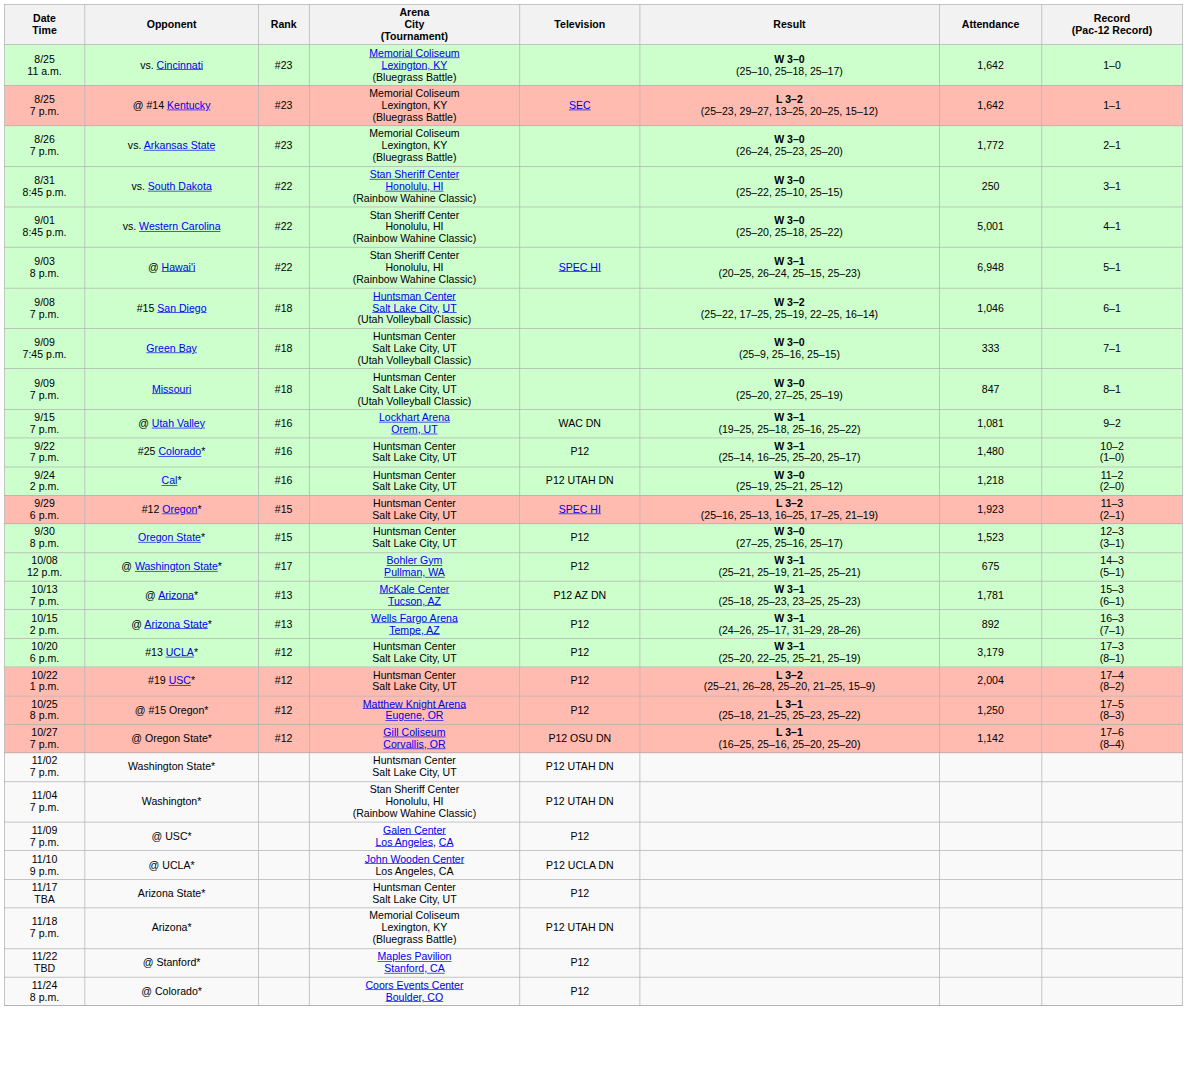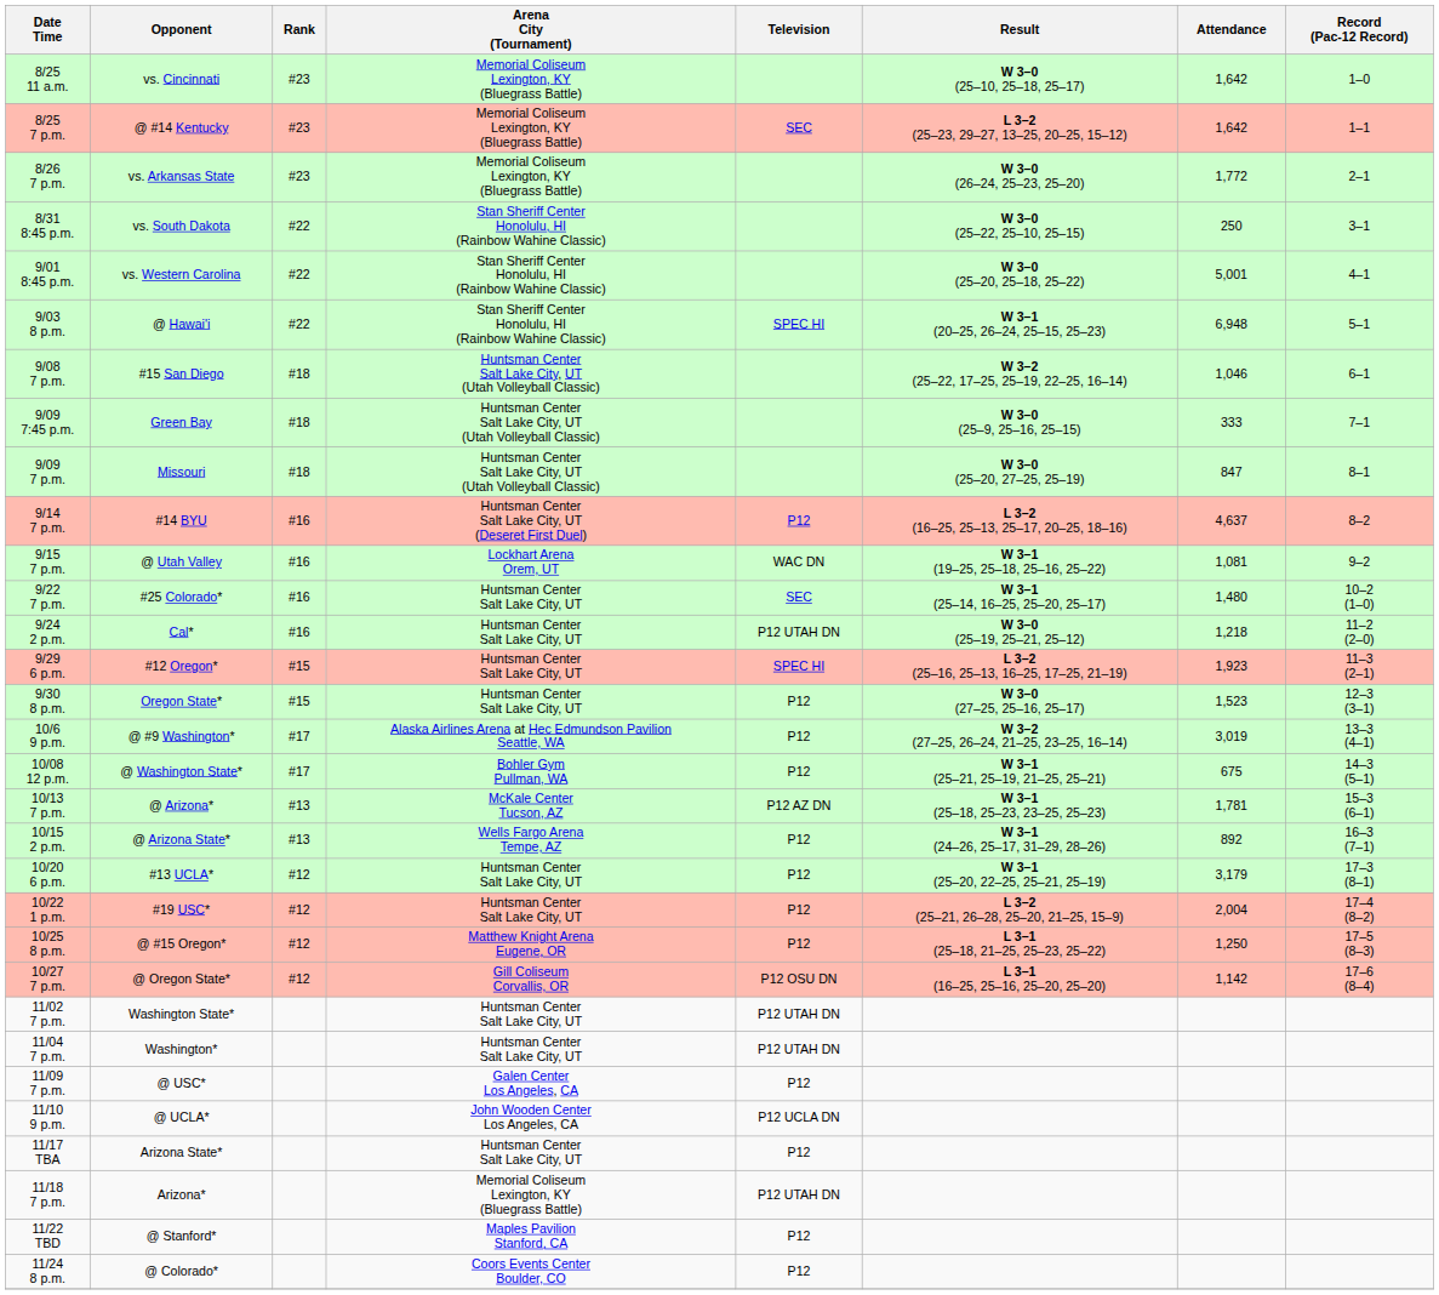 <table class="wikitable" style="width:90%">
 <tr>
 <th style=>Date<br>Time</th>
 <th style=>Opponent</th>
 <th style=>Rank</th>
 <th style=>Arena<br>City<br>(Tournament)</th>
 <th style=>Television</th>
 <th style=>Result</th>
 <th style=>Attendance</th>
 <th style=>Record<br>(Pac-12 Record)</th>
 </tr>
 <tr align="center" bgcolor="#ccffcc">
 <td>8/25<br>11 a.m.</td>
 <td>vs. <a href='#'>Cincinnati</a></td>
 <td>#23</td>
 <td><a href='#'>Memorial Coliseum</a><br><a href='#'>Lexington, KY</a><br>(Bluegrass Battle)</td>
 <td></td>
 <td><strong>W 3–0</strong><br>(25–10, 25–18, 25–17)</td>
 <td>1,642</td>
 <td>1–0</td>
 </tr>
 <tr align="center" bgcolor="#ffbbb">
 <td>8/25<br>7 p.m.</td>
 <td>@ #14 <a href='#'>Kentucky</a></td>
 <td>#23</td>
 <td>Memorial Coliseum<br>Lexington, KY<br>(Bluegrass Battle)</td>
 <td><a href='#'>SEC</a></td>
 <td><strong>L 3–2</strong><br>(25–23, 29–27, 13–25, 20–25, 15–12)</td>
 <td>1,642</td>
 <td>1–1</td>
 </tr>
 <tr align="center" bgcolor="#ccffcc">
 <td>8/26<br>7 p.m.</td>
 <td>vs. <a href='#'>Arkansas State</a></td>
 <td>#23</td>
 <td>Memorial Coliseum<br>Lexington, KY<br>(Bluegrass Battle)</td>
 <td></td>
 <td><strong>W 3–0</strong><br>(26–24, 25–23, 25–20)</td>
 <td>1,772</td>
 <td>2–1</td>
 </tr>
 <tr align="center" bgcolor="#ccffcc">
 <td>8/31<br>8:45 p.m.</td>
 <td>vs. <a href='#'>South Dakota</a></td>
 <td>#22</td>
 <td><a href='#'>Stan Sheriff Center</a><br><a href='#'>Honolulu, HI</a><br>(Rainbow Wahine Classic)</td>
 <td></td>
 <td><strong>W 3–0</strong><br>(25–22, 25–10, 25–15)</td>
 <td>250</td>
 <td>3–1</td>
 </tr>
 <tr align="center" bgcolor="#ccffcc">
 <td>9/01<br>8:45 p.m.</td>
 <td>vs. <a href='#'>Western Carolina</a></td>
 <td>#22</td>
 <td>Stan Sheriff Center<br>Honolulu, HI<br>(Rainbow Wahine Classic)</td>
 <td></td>
 <td><strong>W 3–0</strong><br>(25–20, 25–18, 25–22)</td>
 <td>5,001</td>
 <td>4–1</td>
 </tr>
 <tr align="center" bgcolor="#ccffcc">
 <td>9/03<br>8 p.m.</td>
 <td>@ <a href='#'>Hawai'i</a></td>
 <td>#22</td>
 <td>Stan Sheriff Center<br>Honolulu, HI<br>(Rainbow Wahine Classic)</td>
 <td><a href='#'>SPEC HI</a></td>
 <td><strong>W 3–1</strong><br>(20–25, 26–24, 25–15, 25–23)</td>
 <td>6,948</td>
 <td>5–1</td>
 </tr>
 <tr align="center" bgcolor="#ccffcc">
 <td>9/08<br>7 p.m.</td>
 <td>#15 <a href='#'>San Diego</a></td>
 <td>#18</td>
 <td><a href='#'>Huntsman Center</a><br><a href='#'>Salt Lake City</a>, <a href='#'>UT</a><br>(Utah Volleyball Classic)</td>
 <td></td>
 <td><strong>W 3–2</strong><br>(25–22, 17–25, 25–19, 22–25, 16–14)</td>
 <td>1,046</td>
 <td>6–1</td>
 </tr>
 <tr align="center" bgcolor="#ccffcc">
 <td>9/09<br>7:45 p.m.</td>
 <td><a href='#'>Green Bay</a></td>
 <td>#18</td>
 <td>Huntsman Center<br>Salt Lake City, UT<br>(Utah Volleyball Classic)</td>
 <td></td>
 <td><strong>W 3–0</strong><br>(25–9, 25–16, 25–15)</td>
 <td>333</td>
 <td>7–1</td>
 </tr>
 <tr align="center" bgcolor="#ccffcc">
 <td>9/09<br>7 p.m.</td>
 <td><a href='#'>Missouri</a></td>
 <td>#18</td>
 <td>Huntsman Center<br>Salt Lake City, UT<br>(Utah Volleyball Classic)</td>
 <td></td>
 <td><strong>W 3–0</strong><br>(25–20, 27–25, 25–19)</td>
 <td>847</td>
 <td>8–1</td>
 </tr>
+<tr align="center" bgcolor="#ffbbb">
+<td>9/14<br>7 p.m.</td>
+<td>#14 <a href='#'>BYU</a></td>
+<td>#16</td>
+<td>Huntsman Center<br>Salt Lake City, UT<br>(<a href='#'>Deseret First Duel</a>)</td>
+<td><a href='#'>P12</a></td>
+<td><strong>L 3–2</strong><br>(16–25, 25–13, 25–17, 20–25, 18–16)</td>
+<td>4,637</td>
+<td>8–2</td>
+</tr>
 <tr align="center" bgcolor="#ccffcc">
 <td>9/15<br>7 p.m.</td>
 <td>@ <a href='#'>Utah Valley</a></td>
 <td>#16</td>
 <td><a href='#'>Lockhart Arena</a><br><a href='#'>Orem, UT</a></td>
 <td>WAC DN</td>
 <td><strong>W 3–1</strong><br>(19–25, 25–18, 25–16, 25–22)</td>
 <td>1,081</td>
 <td>9–2</td>
 </tr>
 <tr align="center" bgcolor="#ccffcc">
 <td>9/22<br>7 p.m.</td>
 <td>#25 <a href='#'>Colorado</a>*</td>
 <td>#16</td>
 <td>Huntsman Center<br>Salt Lake City, UT</td>
-<td>P12</td>
+<td><a href='#'>SEC</a></td>
 <td><strong>W 3–1</strong><br>(25–14, 16–25, 25–20, 25–17)</td>
 <td>1,480</td>
 <td>10–2<br>(1–0)</td>
 </tr>
 <tr align="center" bgcolor="#ccffcc">
 <td>9/24<br>2 p.m.</td>
 <td><a href='#'>Cal</a>*</td>
 <td>#16</td>
 <td>Huntsman Center<br>Salt Lake City, UT</td>
 <td>P12 UTAH DN</td>
 <td><strong>W 3–0</strong><br>(25–19, 25–21, 25–12)</td>
 <td>1,218</td>
 <td>11–2<br>(2–0)</td>
 </tr>
 <tr align="center"  bgcolor="#ffbbb">
 <td>9/29<br>6 p.m.</td>
 <td>#12 <a href='#'>Oregon</a>*</td>
 <td>#15</td>
 <td>Huntsman Center<br>Salt Lake City, UT</td>
 <td><a href='#'>SPEC HI</a></td>
 <td><strong>L 3–2</strong><br>(25–16, 25–13, 16–25, 17–25, 21–19)</td>
 <td>1,923</td>
 <td>11–3<br>(2–1)</td>
 </tr>
 <tr align="center" bgcolor="#ccffcc">
 <td>9/30<br>8 p.m.</td>
 <td><a href='#'>Oregon State</a>*</td>
 <td>#15</td>
 <td>Huntsman Center<br>Salt Lake City, UT</td>
 <td>P12</td>
 <td><strong>W 3–0</strong><br>(27–25, 25–16, 25–17)</td>
 <td>1,523</td>
 <td>12–3<br>(3–1)</td>
+</tr>
+<tr align="center" bgcolor="#ccffcc">
+<td>10/6<br>9 p.m.</td>
+<td>@ #9 <a href='#'>Washington</a>*</td>
+<td>#17</td>
+<td><a href='#'>Alaska Airlines Arena</a> at <a href='#'>Hec Edmundson Pavilion</a><br><a href='#'>Seattle, WA</a></td>
+<td>P12</td>
+<td><strong>W 3–2</strong><br>(27–25, 26–24, 21–25, 23–25, 16–14)</td>
+<td>3,019</td>
+<td>13–3<br>(4–1)</td>
 </tr>
 <tr align="center" bgcolor="#ccffcc">
 <td>10/08<br>12 p.m.</td>
 <td>@ <a href='#'>Washington State</a>*</td>
 <td>#17</td>
 <td><a href='#'>Bohler Gym</a><br><a href='#'>Pullman, WA</a></td>
 <td>P12</td>
 <td><strong>W 3–1</strong><br>(25–21, 25–19, 21–25, 25–21)</td>
 <td>675</td>
 <td>14–3<br>(5–1)</td>
 </tr>
 <tr align="center" bgcolor="#ccffcc">
 <td>10/13<br>7 p.m.</td>
 <td>@ <a href='#'>Arizona</a>*</td>
 <td>#13</td>
 <td><a href='#'>McKale Center</a><br><a href='#'>Tucson, AZ</a></td>
 <td>P12 AZ DN</td>
 <td><strong>W 3–1</strong><br>(25–18, 25–23, 23–25, 25–23)</td>
 <td>1,781</td>
 <td>15–3<br>(6–1)</td>
 </tr>
 <tr align="center" bgcolor="#ccffcc">
 <td>10/15<br>2 p.m.</td>
 <td>@ <a href='#'>Arizona State</a>*</td>
 <td>#13</td>
 <td><a href='#'>Wells Fargo Arena</a><br><a href='#'>Tempe, AZ</a></td>
 <td>P12</td>
 <td><strong>W 3–1</strong><br>(24–26, 25–17, 31–29, 28–26)</td>
 <td>892</td>
 <td>16–3<br>(7–1)</td>
 </tr>
 <tr align="center" bgcolor="#ccffcc">
 <td>10/20<br>6 p.m.</td>
 <td>#13 <a href='#'>UCLA</a>*</td>
 <td>#12</td>
 <td>Huntsman Center<br>Salt Lake City, UT</td>
 <td>P12</td>
 <td><strong>W 3–1</strong><br>(25–20, 22–25, 25–21, 25–19)</td>
 <td>3,179</td>
 <td>17–3<br>(8–1)</td>
 </tr>
 <tr align="center" bgcolor="#ffbbb">
 <td>10/22<br>1 p.m.</td>
 <td>#19 <a href='#'>USC</a>*</td>
 <td>#12</td>
 <td>Huntsman Center<br>Salt Lake City, UT</td>
 <td>P12</td>
 <td><strong>L 3–2</strong><br>(25–21, 26–28, 25–20, 21–25, 15–9)</td>
 <td>2,004</td>
 <td>17–4<br>(8–2)</td>
 </tr>
 <tr align="center" bgcolor="#ffbbb">
 <td>10/25<br>8 p.m.</td>
 <td>@ #15 Oregon*</td>
 <td>#12</td>
 <td><a href='#'>Matthew Knight Arena</a><br><a href='#'>Eugene, OR</a></td>
 <td>P12</td>
 <td><strong>L 3–1</strong><br>(25–18, 21–25, 25–23, 25–22)</td>
 <td>1,250</td>
 <td>17–5<br>(8–3)</td>
 </tr>
 <tr align="center" bgcolor="#ffbbb">
 <td>10/27<br>7 p.m.</td>
 <td>@ Oregon State*</td>
 <td>#12</td>
 <td><a href='#'>Gill Coliseum</a><br><a href='#'>Corvallis, OR</a></td>
 <td>P12 OSU DN</td>
 <td><strong>L 3–1</strong><br>(16–25, 25–16, 25–20, 25–20)</td>
 <td>1,142</td>
 <td>17–6<br>(8–4)</td>
 </tr>
 <tr align="center">
 <td>11/02<br>7 p.m.</td>
 <td>Washington State*</td>
 <td></td>
 <td>Huntsman Center<br>Salt Lake City, UT</td>
 <td>P12 UTAH DN</td>
 <td></td>
 <td></td>
 <td></td>
 </tr>
 <tr align="center">
 <td>11/04<br>7 p.m.</td>
 <td>Washington*</td>
 <td></td>
-<td>Stan Sheriff Center<br>Honolulu, HI<br>(Rainbow Wahine Classic)</td>
+<td>Huntsman Center<br>Salt Lake City, UT</td>
 <td>P12 UTAH DN</td>
 <td></td>
 <td></td>
 <td></td>
 </tr>
 <tr align="center">
 <td>11/09<br>7 p.m.</td>
 <td>@ USC*</td>
 <td></td>
 <td><a href='#'>Galen Center</a><br><a href='#'>Los Angeles</a>, <a href='#'>CA</a></td>
 <td>P12</td>
 <td></td>
 <td></td>
 <td></td>
 </tr>
 <tr align="center">
 <td>11/10<br>9 p.m.</td>
 <td>@ UCLA*</td>
 <td></td>
 <td><a href='#'>John Wooden Center</a><br>Los Angeles, CA</td>
 <td>P12 UCLA DN</td>
 <td></td>
 <td></td>
 <td></td>
 </tr>
 <tr align="center">
 <td>11/17<br>TBA</td>
 <td>Arizona State*</td>
 <td></td>
 <td>Huntsman Center<br>Salt Lake City, UT</td>
 <td>P12</td>
 <td></td>
 <td></td>
 <td></td>
 </tr>
 <tr align="center">
 <td>11/18<br>7 p.m.</td>
 <td>Arizona*</td>
 <td></td>
 <td>Memorial Coliseum<br>Lexington, KY<br>(Bluegrass Battle)</td>
 <td>P12 UTAH DN</td>
 <td></td>
 <td></td>
 <td></td>
 </tr>
 <tr align="center">
 <td>11/22<br>TBD</td>
 <td>@ Stanford*</td>
 <td></td>
 <td><a href='#'>Maples Pavilion</a><br><a href='#'>Stanford, CA</a></td>
 <td>P12</td>
 <td></td>
 <td></td>
 <td></td>
 </tr>
 <tr align="center">
 <td>11/24<br>8 p.m.</td>
 <td>@ Colorado*</td>
 <td></td>
 <td><a href='#'>Coors Events Center</a><br><a href='#'>Boulder, CO</a></td>
 <td>P12</td>
 <td></td>
 <td></td>
 <td></td>
 </tr>
 <tr>
 </tr>
 </table>
